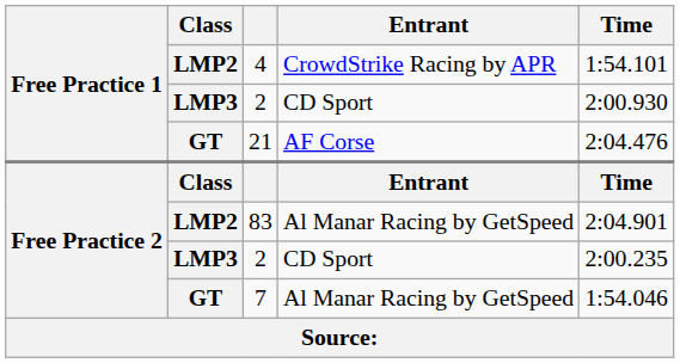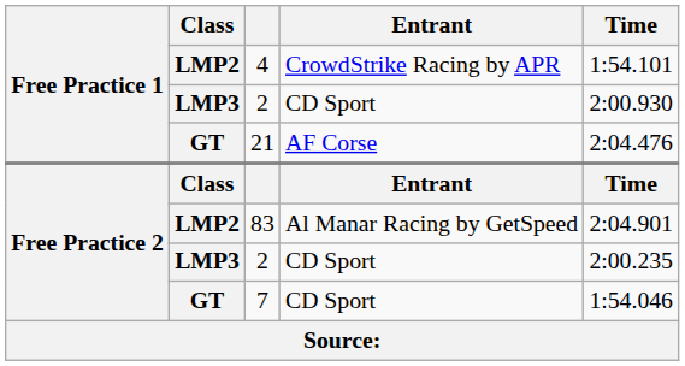 <table class="wikitable" style="font-size:90%;">
 <tr>
 <th rowspan="4">Free Practice 1</th>
 <th>Class</th>
 <th></th>
 <th>Entrant</th>
 <th>Time</th>
 </tr>
 <tr>
 <th>LMP2</th>
 <td align="center">4</td>
 <td> <a href='#'>CrowdStrike</a> Racing by <a href='#'>APR</a></td>
 <td>1:54.101</td>
 </tr>
 <tr>
 <th>LMP3</th>
 <td align="center">2</td>
 <td> CD Sport</td>
 <td>2:00.930</td>
 </tr>
 <tr>
 <th>GT</th>
 <td align="center">21</td>
 <td> <a href='#'>AF Corse</a></td>
 <td>2:04.476</td>
 </tr>
 <tr style="border-top:2px solid #808080">
 <th rowspan="4">Free Practice 2</th>
 <th>Class</th>
 <th></th>
 <th>Entrant</th>
 <th>Time</th>
 </tr>
 <tr>
 <th>LMP2</th>
 <td align="center">83</td>
 <td> Al Manar Racing by GetSpeed</td>
 <td>2:04.901</td>
 </tr>
 <tr>
 <th>LMP3</th>
 <td align="center">2</td>
 <td> CD Sport</td>
 <td>2:00.235</td>
 </tr>
 <tr>
 <th>GT</th>
 <td align="center">7</td>
-<td> Al Manar Racing by GetSpeed</td>
+<td> CD Sport</td>
 <td>1:54.046</td>
 </tr>
 <tr>
 <th colspan="5">Source:</th>
 </tr>
 </table>
